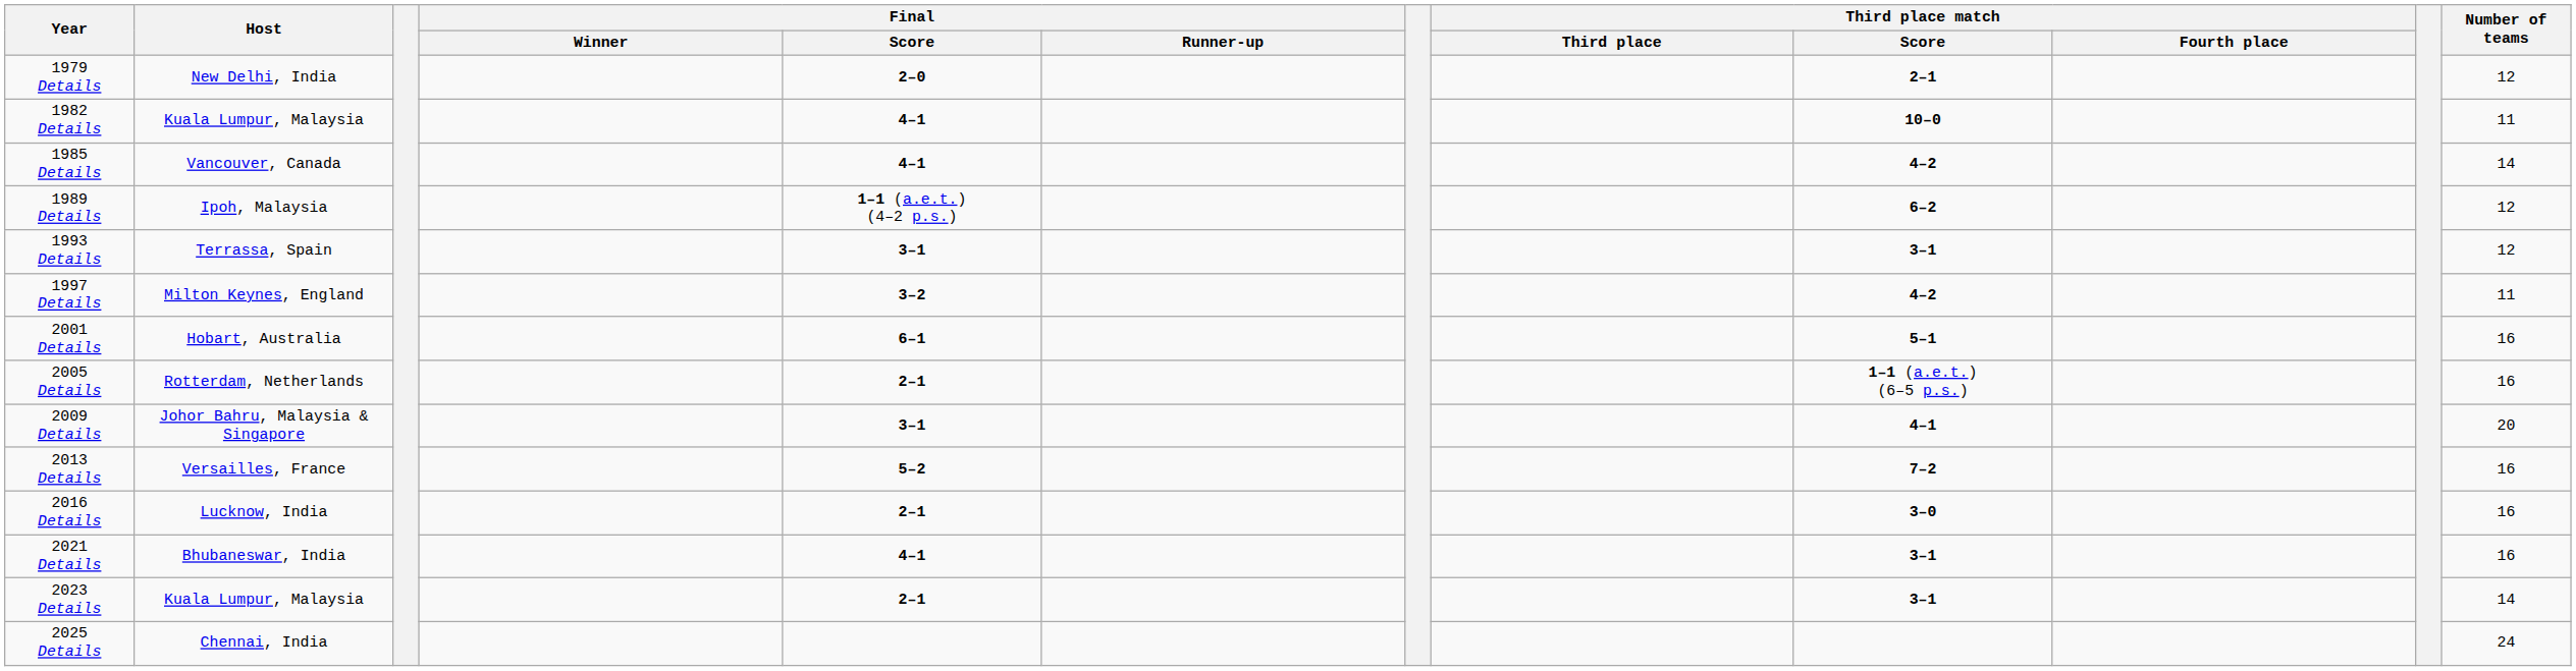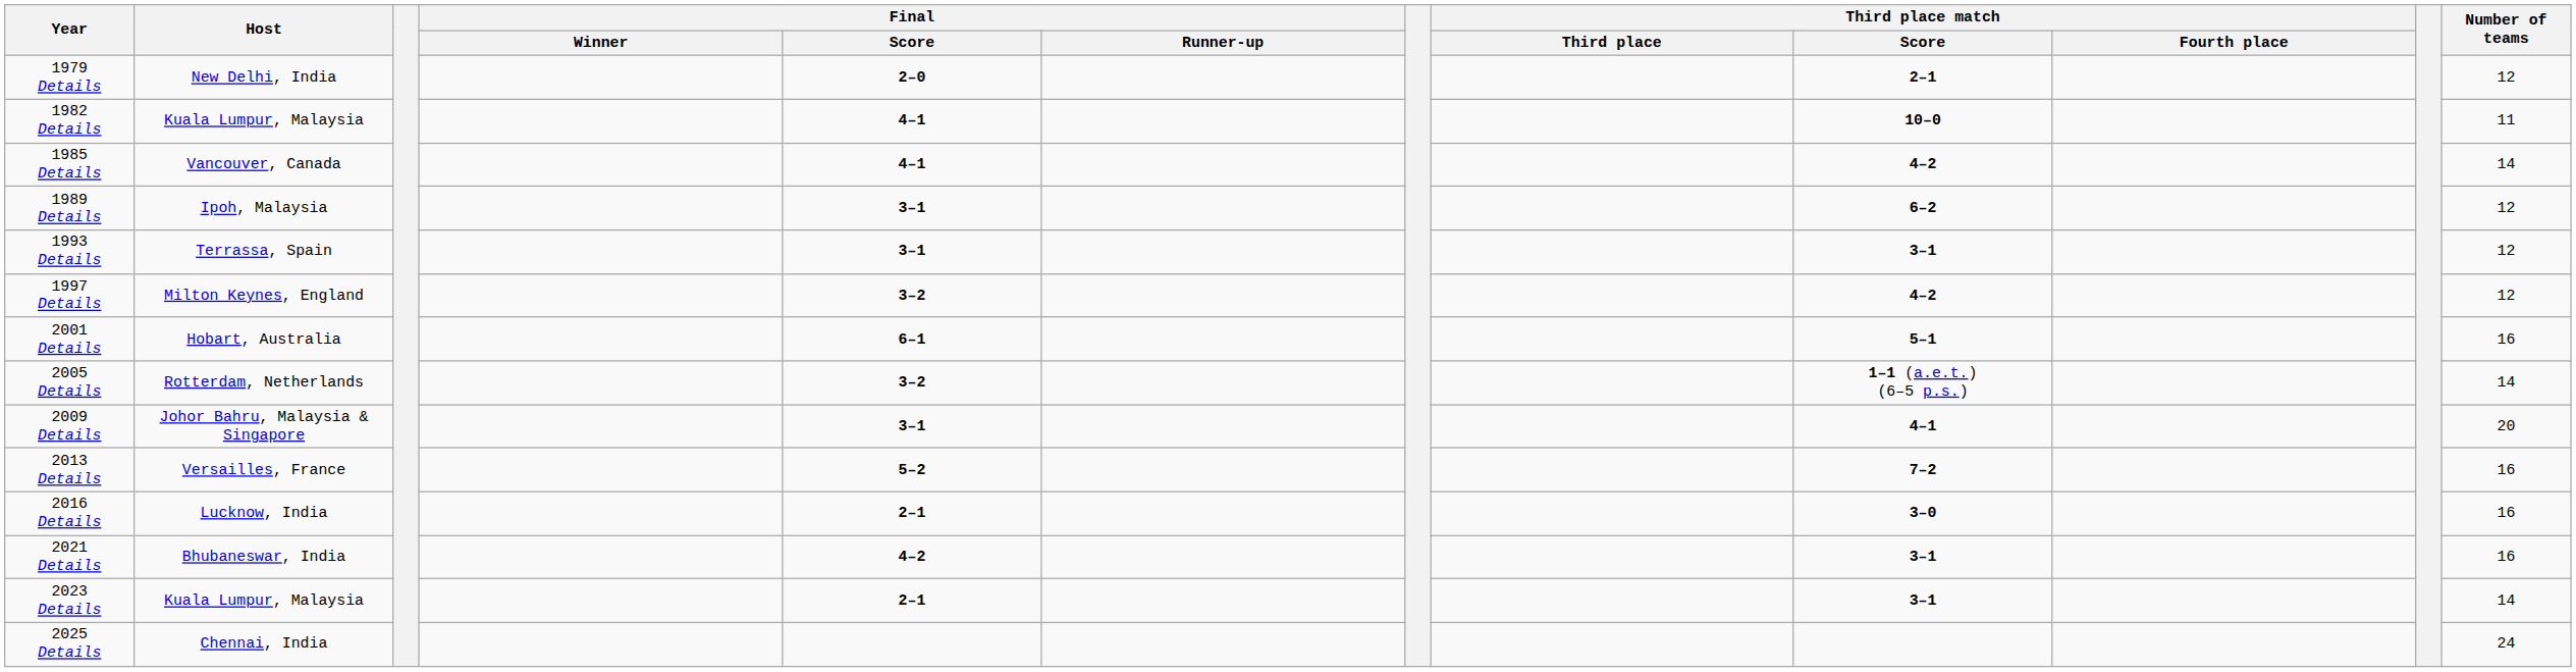 <table class="wikitable" style="text-align:center;width:100%; font-size:90%;">
 <tr>
 <th rowspan=2 width=5%>Year</th>
 <th rowspan=2 width=10%>Host</th>
 <th width=1% rowspan=16></th>
 <th colspan=3>Final</th>
 <th width=1% rowspan=16></th>
 <th colspan=3>Third place match</th>
 <th width=1% rowspan=16></th>
 <th width=5% rowspan=2>Number of teams</th>
 </tr>
 <tr>
 <th width=14%>Winner</th>
 <th width=10%>Score</th>
 <th width=14%>Runner-up</th>
 <th width=14%>Third place</th>
 <th width=10%>Score</th>
 <th width=14%>Fourth place</th>
 </tr>
 <tr>
 <td>1979<br><em><a href='#'>Details</a></em></td>
 <td><a href='#'>New Delhi</a>, India</td>
 <td><strong></strong></td>
 <td><strong>2–0</strong></td>
 <td></td>
 <td></td>
 <td><strong>2–1</strong></td>
 <td></td>
 <td>12</td>
 </tr>
 <tr>
 <td>1982<br><em><a href='#'>Details</a></em></td>
 <td><a href='#'>Kuala Lumpur</a>, Malaysia</td>
 <td><strong></strong></td>
 <td><strong>4–1</strong></td>
 <td></td>
 <td></td>
 <td><strong>10–0</strong></td>
 <td></td>
 <td>11</td>
 </tr>
 <tr>
 <td>1985<br><em><a href='#'>Details</a></em></td>
 <td><a href='#'>Vancouver</a>, Canada</td>
 <td><strong></strong></td>
 <td><strong>4–1</strong></td>
 <td></td>
 <td></td>
 <td><strong>4–2</strong></td>
 <td></td>
 <td>14</td>
 </tr>
 <tr>
 <td>1989<br><em><a href='#'>Details</a></em></td>
 <td><a href='#'>Ipoh</a>, Malaysia</td>
 <td><strong></strong></td>
-<td><strong>1–1</strong> (<a href='#'>a.e.t.</a>)<br>(4–2 <a href='#'>p.s.</a>)</td>
+<td><strong>3–1</strong></td>
 <td></td>
 <td></td>
 <td><strong>6–2</strong></td>
 <td></td>
 <td>12</td>
 </tr>
 <tr>
 <td>1993<br><em><a href='#'>Details</a></em></td>
 <td><a href='#'>Terrassa</a>, Spain</td>
 <td><strong></strong></td>
 <td><strong>3–1</strong></td>
 <td></td>
 <td></td>
 <td><strong>3–1</strong></td>
 <td></td>
 <td>12</td>
 </tr>
 <tr>
 <td>1997 <br><em><a href='#'>Details</a></em></td>
 <td><a href='#'>Milton Keynes</a>, England</td>
 <td><strong></strong></td>
 <td><strong>3–2</strong></td>
 <td></td>
 <td></td>
 <td><strong>4–2</strong></td>
 <td></td>
-<td>11</td>
+<td>12</td>
 </tr>
 <tr>
 <td>2001 <br> <em><a href='#'>Details</a></em></td>
 <td><a href='#'>Hobart</a>, Australia</td>
 <td><strong></strong></td>
 <td><strong>6–1</strong></td>
 <td></td>
 <td></td>
 <td><strong>5–1</strong></td>
 <td></td>
 <td>16</td>
 </tr>
 <tr>
 <td>2005 <br> <em><a href='#'>Details</a></em></td>
 <td><a href='#'>Rotterdam</a>, Netherlands</td>
 <td><strong></strong></td>
-<td><strong>2–1</strong></td>
+<td><strong>3–2</strong></td>
 <td></td>
 <td></td>
 <td><strong>1–1</strong> (<a href='#'>a.e.t.</a>)<br>(6–5 <a href='#'>p.s.</a>)</td>
 <td></td>
-<td>16</td>
+<td>14</td>
 </tr>
 <tr>
 <td>2009 <br> <em><a href='#'>Details</a></em></td>
 <td><a href='#'>Johor Bahru</a>, Malaysia & <a href='#'>Singapore</a></td>
 <td><strong></strong></td>
 <td><strong>3–1</strong></td>
 <td></td>
 <td></td>
 <td><strong>4–1</strong></td>
 <td></td>
 <td>20</td>
 </tr>
 <tr>
 <td>2013 <br> <em><a href='#'>Details</a></em></td>
 <td><a href='#'>Versailles</a>, France</td>
 <td><strong></strong></td>
 <td><strong>5–2</strong></td>
 <td></td>
 <td></td>
 <td><strong>7–2</strong></td>
 <td></td>
 <td>16</td>
 </tr>
 <tr>
 <td>2016 <br> <em><a href='#'>Details</a></em></td>
 <td><a href='#'>Lucknow</a>, India</td>
 <td><strong></strong></td>
 <td><strong>2–1</strong></td>
 <td></td>
 <td></td>
 <td><strong>3–0</strong></td>
 <td></td>
 <td>16</td>
 </tr>
 <tr>
 <td>2021<br><em><a href='#'>Details</a></em></td>
 <td><a href='#'>Bhubaneswar</a>, India</td>
 <td><strong></strong></td>
-<td><strong>4–1</strong></td>
+<td><strong>4–2</strong></td>
 <td></td>
 <td></td>
 <td><strong>3–1</strong></td>
 <td></td>
 <td>16</td>
 </tr>
 <tr>
 <td>2023<br><em><a href='#'>Details</a></em></td>
 <td><a href='#'>Kuala Lumpur</a>, Malaysia</td>
 <td><strong></strong></td>
 <td><strong>2–1</strong></td>
 <td></td>
 <td></td>
 <td><strong>3–1</strong></td>
 <td></td>
 <td>14</td>
 </tr>
 <tr>
 <td>2025<br><em><a href='#'>Details</a></em></td>
 <td><a href='#'>Chennai</a>, India</td>
 <td></td>
 <td></td>
 <td></td>
 <td></td>
 <td></td>
 <td></td>
 <td>24</td>
 </tr>
 </table>
